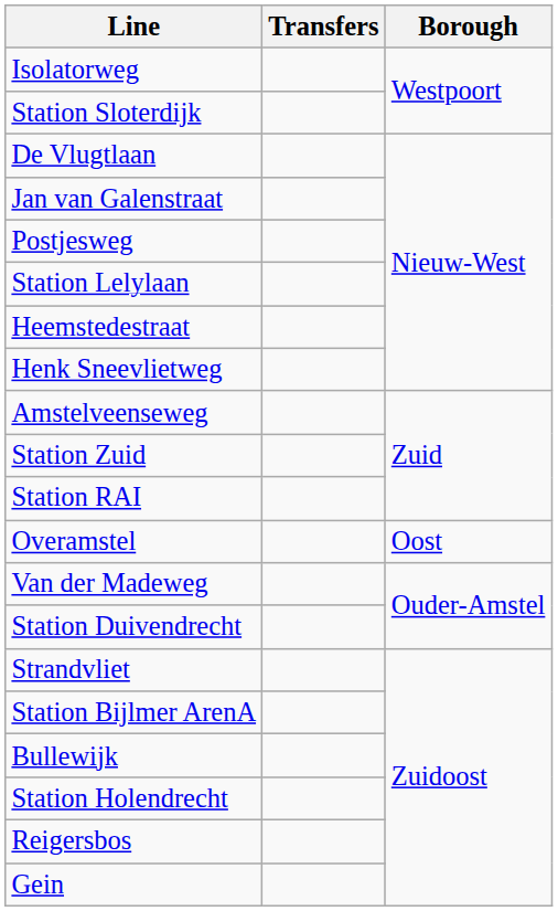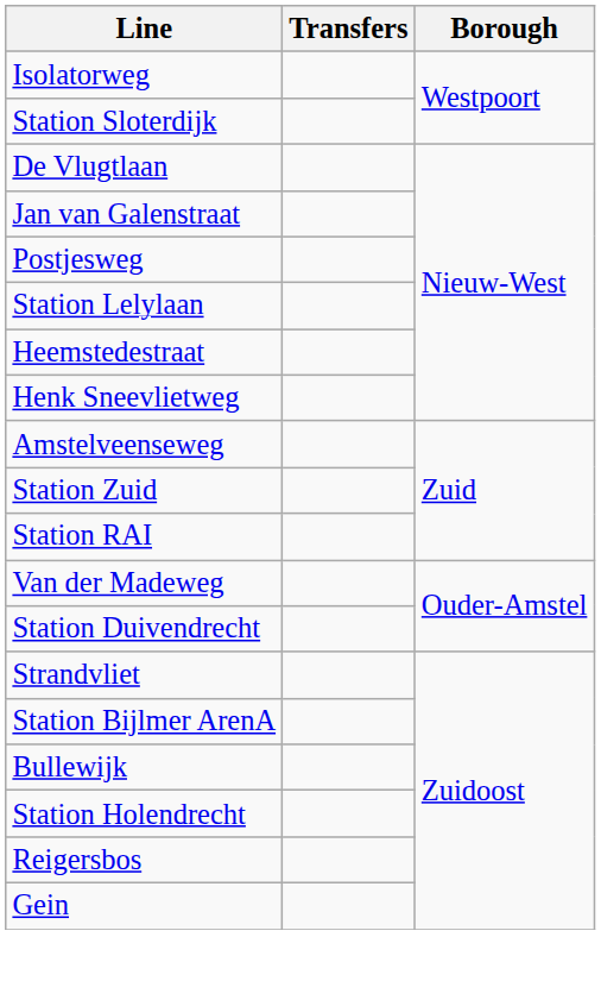 <table class="wikitable">
 <tr>
 <th>Line</th>
 <th>Transfers</th>
 <th>Borough</th>
 </tr>
 <tr>
 <td><a href='#'>Isolatorweg</a></td>
 <td></td>
 <td rowspan="2"><a href='#'>Westpoort</a></td>
 </tr>
 <tr>
 <td><a href='#'>Station Sloterdijk</a></td>
 <td></td>
 </tr>
 <tr>
 <td><a href='#'>De Vlugtlaan</a></td>
 <td></td>
 <td rowspan="6"><a href='#'>Nieuw-West</a></td>
 </tr>
 <tr>
 <td><a href='#'>Jan van Galenstraat</a></td>
 <td></td>
 </tr>
 <tr>
 <td><a href='#'>Postjesweg</a></td>
 <td></td>
 </tr>
 <tr>
 <td><a href='#'>Station Lelylaan</a></td>
 <td></td>
 </tr>
 <tr>
 <td><a href='#'>Heemstedestraat</a></td>
 <td></td>
 </tr>
 <tr>
 <td><a href='#'>Henk Sneevlietweg</a></td>
 <td></td>
 </tr>
 <tr>
 <td><a href='#'>Amstelveenseweg</a></td>
 <td></td>
 <td rowspan="3"><a href='#'>Zuid</a></td>
 </tr>
 <tr>
 <td><a href='#'>Station Zuid</a></td>
 <td></td>
 </tr>
 <tr>
 <td><a href='#'>Station RAI</a></td>
 <td></td>
 </tr>
 <tr>
-<td><a href='#'>Overamstel</a></td>
-<td></td>
-<td><a href='#'>Oost</a></td>
-</tr>
-<tr>
 <td><a href='#'>Van der Madeweg</a></td>
 <td></td>
 <td rowspan="2"><a href='#'>Ouder-Amstel</a></td>
 </tr>
 <tr>
 <td><a href='#'>Station Duivendrecht</a></td>
 <td></td>
 </tr>
 <tr>
 <td><a href='#'>Strandvliet</a></td>
 <td></td>
 <td rowspan="6"><a href='#'>Zuidoost</a></td>
 </tr>
 <tr>
 <td><a href='#'>Station Bijlmer ArenA</a></td>
 <td></td>
 </tr>
 <tr>
 <td><a href='#'>Bullewijk</a></td>
 <td></td>
 </tr>
 <tr>
 <td><a href='#'>Station Holendrecht</a></td>
 <td></td>
 </tr>
 <tr>
 <td><a href='#'>Reigersbos</a></td>
 <td></td>
 </tr>
 <tr>
 <td><a href='#'>Gein</a></td>
 <td></td>
 </tr>
 </table>
